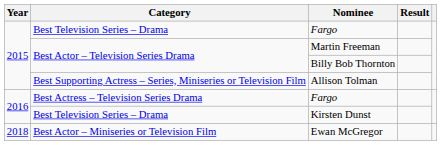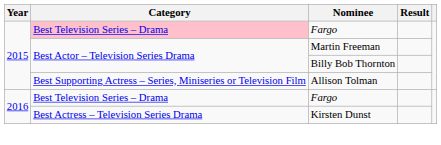 <table class="wikitable sortable">
 <tr>
 <th scope="col">Year</th>
 <th scope="col">Category</th>
 <th scope="col">Nominee</th>
 <th scope="col">Result</th>
 <th scope="col" class="unsortable"></th>
 </tr>
 <tr>
 <td rowspan="4"><a href='#'>2015</a></td>
-<td scope="row"><a href='#'>Best Television Series – Drama</a></td>
+<td scope="row" style="background: pink;"><a href='#'>Best Television Series – Drama</a></td>
 <td><em>Fargo</em></td>
 <td></td>
 <td rowspan="4" style="text-align: center;"></td>
 </tr>
 <tr>
 <td scope="row" rowspan="2"><a href='#'>Best Actor – Television Series Drama</a></td>
 <td>Martin Freeman</td>
 <td></td>
 </tr>
 <tr>
 <td>Billy Bob Thornton</td>
 <td></td>
 </tr>
 <tr>
 <td scope="row"><a href='#'>Best Supporting Actress – Series, Miniseries or Television Film</a></td>
 <td>Allison Tolman</td>
 <td></td>
 </tr>
 <tr>
 <td rowspan="2"><a href='#'>2016</a></td>
-<td scope="row"><a href='#'>Best Actress – Television Series Drama</a></td>
+<td scope="row"><a href='#'>Best Television Series – Drama</a></td>
 <td><em>Fargo</em></td>
 <td></td>
 <td rowspan="2" style="text-align: center;"></td>
 </tr>
 <tr>
-<td scope="row"><a href='#'>Best Television Series – Drama</a></td>
+<td scope="row"><a href='#'>Best Actress – Television Series Drama</a></td>
 <td>Kirsten Dunst</td>
 <td></td>
 </tr>
-<tr>
-<td><a href='#'>2018</a></td>
-<td scope="row"><a href='#'>Best Actor – Miniseries or Television Film</a></td>
-<td>Ewan McGregor</td>
-<td></td>
-<td style="text-align: center;"></td>
-</tr>
 </table>
